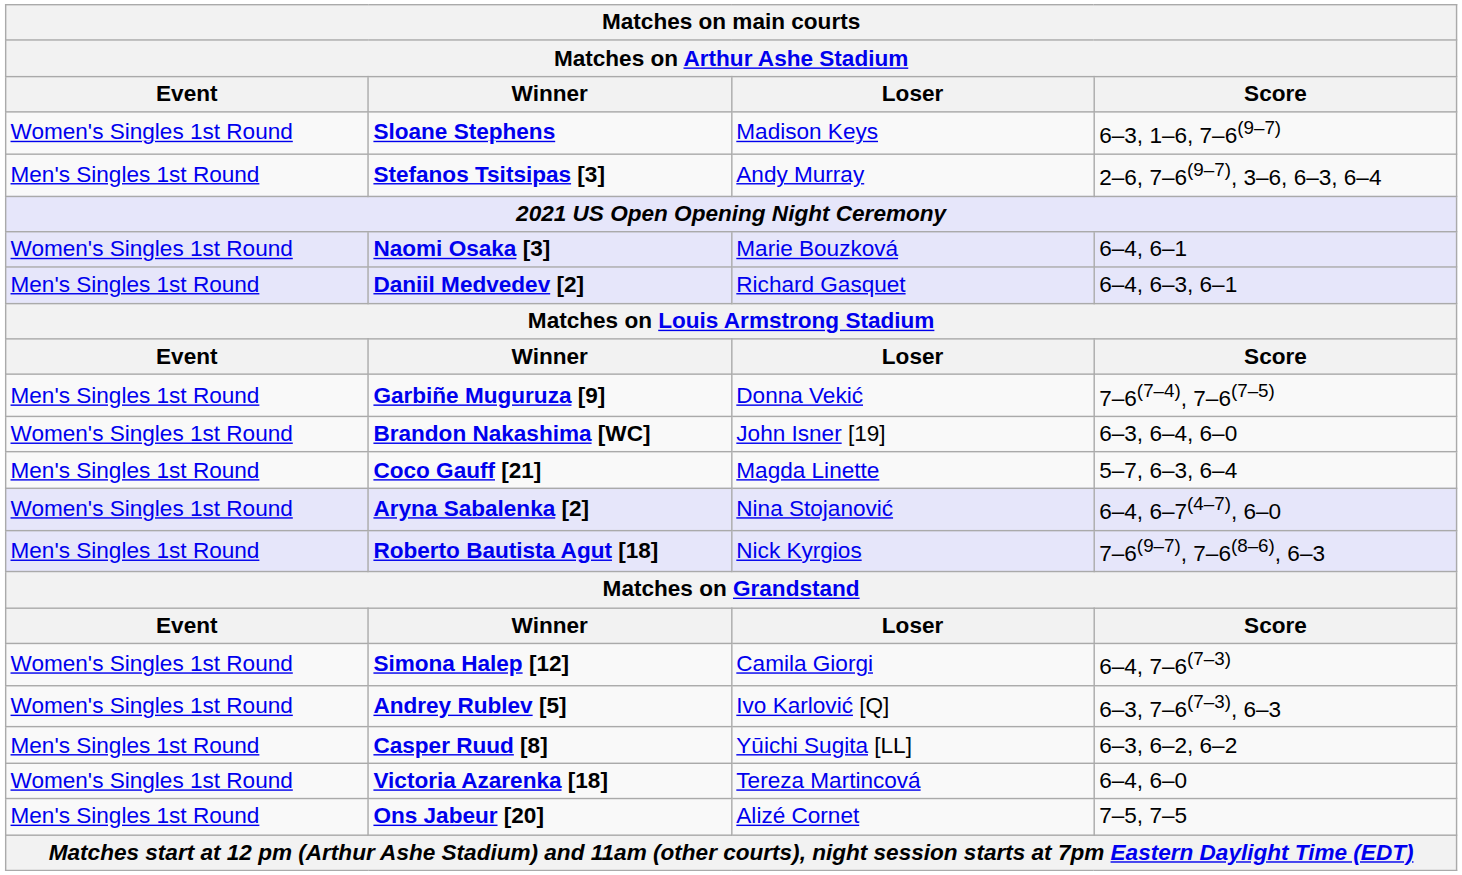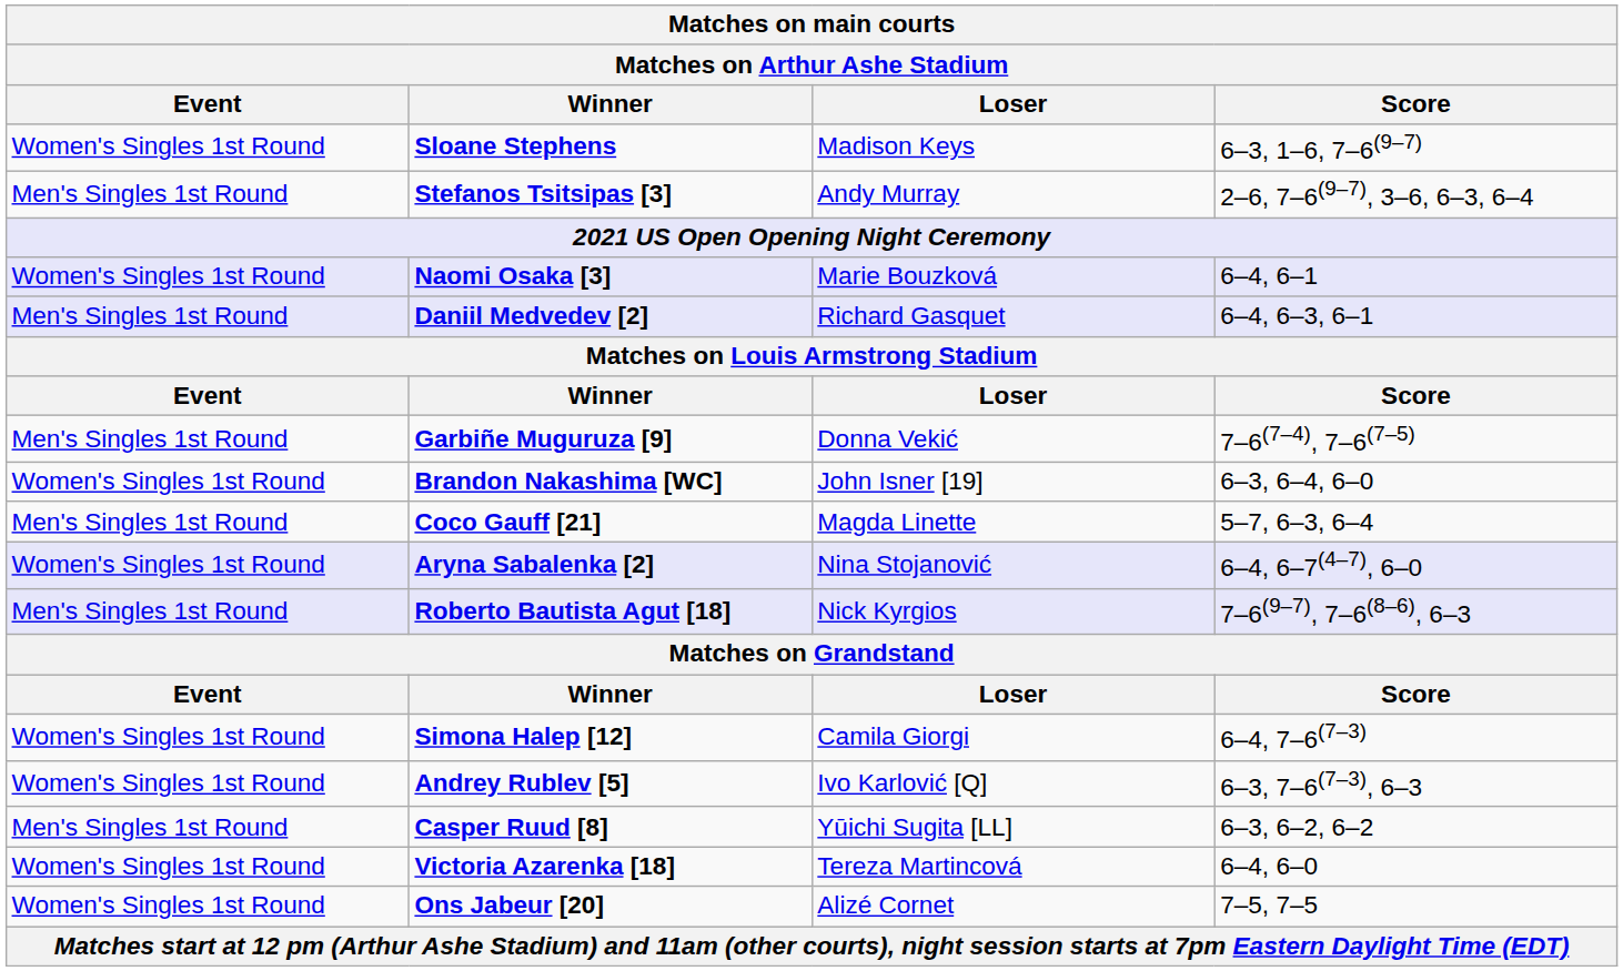 <table class="wikitable" style="margin:auto;">
 <tr>
 <th colspan="4" style="white-space:nowrap;">Matches on main courts</th>
 </tr>
 <tr>
 <th colspan="4"><strong>Matches on <a href='#'>Arthur Ashe Stadium</a></strong></th>
 </tr>
 <tr>
 <th width="250">Event</th>
 <th width="250">Winner</th>
 <th width="250">Loser</th>
 <th width="250">Score</th>
 </tr>
 <tr>
 <td><a href='#'>Women's Singles 1st Round</a></td>
 <td><strong> <a href='#'>Sloane Stephens</a></strong></td>
 <td> <a href='#'>Madison Keys</a></td>
 <td>6–3, 1–6, 7–6<sup>(9–7)</sup></td>
 </tr>
 <tr>
 <td><a href='#'>Men's Singles 1st Round</a></td>
 <td><strong> <a href='#'>Stefanos Tsitsipas</a> [3]</strong></td>
 <td> <a href='#'>Andy Murray</a></td>
 <td>2–6, 7–6<sup>(9–7)</sup>, 3–6, 6–3, 6–4</td>
 </tr>
 <tr bgcolor="lavender">
 <td colspan="4" align="center"><strong><em>2021 US Open Opening Night Ceremony</em></strong></td>
 </tr>
 <tr bgcolor="lavender">
 <td><a href='#'>Women's Singles 1st Round</a></td>
 <td><strong> <a href='#'>Naomi Osaka</a> [3]</strong></td>
 <td> <a href='#'>Marie Bouzková</a></td>
 <td>6–4, 6–1</td>
 </tr>
 <tr bgcolor="lavender">
 <td><a href='#'>Men's Singles 1st Round</a></td>
 <td><strong> <a href='#'>Daniil Medvedev</a> [2]</strong></td>
 <td> <a href='#'>Richard Gasquet</a></td>
 <td>6–4, 6–3, 6–1</td>
 </tr>
 <tr>
 <th colspan="4"><strong>Matches on <a href='#'>Louis Armstrong Stadium</a></strong></th>
 </tr>
 <tr>
 <th width="250">Event</th>
 <th width="250">Winner</th>
 <th width="250">Loser</th>
 <th width="250">Score</th>
 </tr>
 <tr>
 <td><a href='#'>Men's Singles 1st Round</a></td>
 <td><strong> <a href='#'>Garbiñe Muguruza</a> [9]</strong></td>
 <td> <a href='#'>Donna Vekić</a></td>
 <td>7–6<sup>(7–4)</sup>, 7–6<sup>(7–5)</sup></td>
 </tr>
 <tr>
 <td><a href='#'>Women's Singles 1st Round</a></td>
 <td><strong> <a href='#'>Brandon Nakashima</a> [WC]</strong></td>
 <td> <a href='#'>John Isner</a> [19]</td>
 <td>6–3, 6–4, 6–0</td>
 </tr>
 <tr>
 <td><a href='#'>Men's Singles 1st Round</a></td>
 <td><strong> <a href='#'>Coco Gauff</a> [21]</strong></td>
 <td> <a href='#'>Magda Linette</a></td>
 <td>5–7, 6–3, 6–4</td>
 </tr>
 <tr bgcolor="lavender">
 <td><a href='#'>Women's Singles 1st Round</a></td>
 <td><strong> <a href='#'>Aryna Sabalenka</a> [2]</strong></td>
 <td> <a href='#'>Nina Stojanović</a></td>
 <td>6–4, 6–7<sup>(4–7)</sup>, 6–0</td>
 </tr>
 <tr bgcolor="lavender">
 <td><a href='#'>Men's Singles 1st Round</a></td>
 <td><strong> <a href='#'>Roberto Bautista Agut</a> [18]</strong></td>
 <td> <a href='#'>Nick Kyrgios</a></td>
 <td>7–6<sup>(9–7)</sup>, 7–6<sup>(8–6)</sup>, 6–3</td>
 </tr>
 <tr>
 <th colspan="4"><strong>Matches on <a href='#'>Grandstand</a></strong></th>
 </tr>
 <tr>
 <th width="250">Event</th>
 <th width="250">Winner</th>
 <th width="250">Loser</th>
 <th width="250">Score</th>
 </tr>
 <tr>
 <td><a href='#'>Women's Singles 1st Round</a></td>
 <td><strong> <a href='#'>Simona Halep</a> [12]</strong></td>
 <td> <a href='#'>Camila Giorgi</a></td>
 <td>6–4, 7–6<sup>(7–3)</sup></td>
 </tr>
 <tr>
 <td><a href='#'>Women's Singles 1st Round</a></td>
 <td><strong> <a href='#'>Andrey Rublev</a> [5]</strong></td>
 <td> <a href='#'>Ivo Karlović</a> [Q]</td>
 <td>6–3, 7–6<sup>(7–3)</sup>, 6–3</td>
 </tr>
 <tr>
 <td><a href='#'>Men's Singles 1st Round</a></td>
 <td><strong> <a href='#'>Casper Ruud</a> [8]</strong></td>
 <td> <a href='#'>Yūichi Sugita</a> [LL]</td>
 <td>6–3, 6–2, 6–2</td>
 </tr>
 <tr>
 <td><a href='#'>Women's Singles 1st Round</a></td>
 <td><strong> <a href='#'>Victoria Azarenka</a> [18]</strong></td>
 <td> <a href='#'>Tereza Martincová</a></td>
 <td>6–4, 6–0</td>
 </tr>
 <tr>
-<td><a href='#'>Men's Singles 1st Round</a></td>
+<td><a href='#'>Women's Singles 1st Round</a></td>
 <td><strong> <a href='#'>Ons Jabeur</a> [20]</strong></td>
 <td> <a href='#'>Alizé Cornet</a></td>
 <td>7–5, 7–5</td>
 </tr>
 <tr>
 <th colspan="4"><em>Matches start at 12 pm (Arthur Ashe Stadium) and 11am (other courts), night session starts at 7pm <a href='#'>Eastern Daylight Time (EDT)</a></em></th>
 </tr>
 </table>
